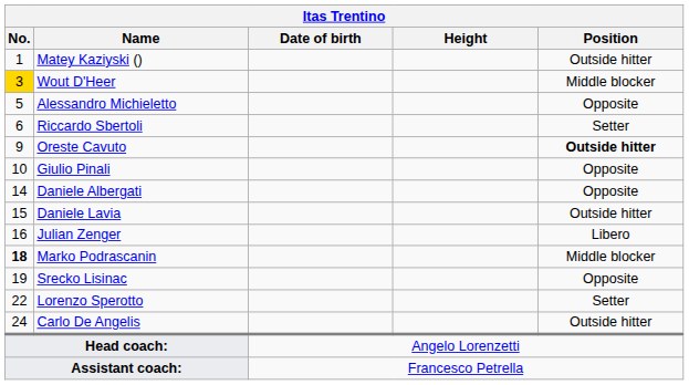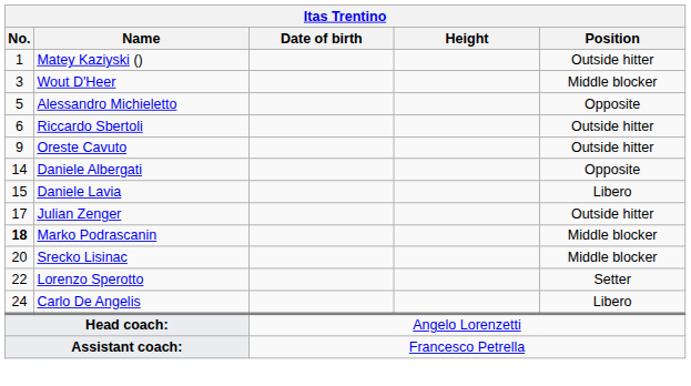 <table class="wikitable collapsible collapsed" style="font-size:90%; text-align:center">
 <tr>
 <th colspan=5 style="width:30em"><a href='#'>Itas Trentino</a></th>
 </tr>
 <tr>
 <th>No.</th>
 <th style="width:15em">Name</th>
 <th style="width:10em">Date of birth</th>
 <th style="width:10em">Height</th>
 <th style="width:10em">Position</th>
 </tr>
 <tr>
 <td>1</td>
 <td align=left> <a href='#'>Matey Kaziyski</a> ()</td>
 <td align=right></td>
 <td></td>
 <td>Outside hitter</td>
 </tr>
 <tr>
-<td style="background: gold;">3</td>
+<td>3</td>
 <td align=left> <a href='#'>Wout D'Heer</a></td>
 <td align=right></td>
 <td></td>
 <td>Middle blocker</td>
 </tr>
 <tr>
 <td>5</td>
 <td align=left> <a href='#'>Alessandro Michieletto</a></td>
 <td align=right></td>
 <td></td>
 <td>Opposite</td>
 </tr>
 <tr>
 <td>6</td>
 <td align=left> <a href='#'>Riccardo Sbertoli</a></td>
 <td align=right></td>
 <td></td>
-<td>Setter</td>
+<td>Outside hitter</td>
 </tr>
 <tr>
 <td>9</td>
 <td align=left> <a href='#'>Oreste Cavuto</a></td>
 <td align=right></td>
 <td></td>
-<td><strong>Outside hitter</strong></td>
-</tr>
-<tr>
-<td>10</td>
-<td align=left> <a href='#'>Giulio Pinali</a></td>
-<td align=right></td>
-<td></td>
-<td>Opposite</td>
+<td>Outside hitter</td>
 </tr>
 <tr>
 <td>14</td>
 <td align=left> <a href='#'>Daniele Albergati</a></td>
 <td align=right></td>
 <td></td>
 <td>Opposite</td>
 </tr>
 <tr>
 <td>15</td>
 <td align=left> <a href='#'>Daniele Lavia</a></td>
 <td align=right></td>
 <td></td>
-<td>Outside hitter</td>
+<td>Libero</td>
 </tr>
 <tr>
-<td>16</td>
+<td>17</td>
 <td align=left> <a href='#'>Julian Zenger</a></td>
 <td align=right></td>
 <td></td>
-<td>Libero</td>
+<td>Outside hitter</td>
 </tr>
 <tr>
 <td><strong>18</strong></td>
 <td align=left> <a href='#'>Marko Podrascanin</a></td>
 <td align=right></td>
 <td></td>
 <td>Middle blocker</td>
 </tr>
 <tr>
-<td>19</td>
+<td>20</td>
 <td align=left> <a href='#'>Srecko Lisinac</a></td>
 <td align=right></td>
 <td></td>
-<td>Opposite</td>
+<td>Middle blocker</td>
 </tr>
 <tr>
 <td>22</td>
 <td align=left> <a href='#'>Lorenzo Sperotto</a></td>
 <td align=right></td>
 <td></td>
 <td>Setter</td>
 </tr>
 <tr>
 <td>24</td>
 <td align=left> <a href='#'>Carlo De Angelis</a></td>
 <td align=right></td>
 <td></td>
-<td>Outside hitter</td>
+<td>Libero</td>
 </tr>
 <tr style="border-top: 3px solid grey">
 <td colspan=2 style="background:#EAECF0"><strong>Head coach:</strong></td>
 <td colspan=3> <a href='#'>Angelo Lorenzetti</a></td>
 </tr>
 <tr>
 <td colspan=2 style="background:#EAECF0"><strong>Assistant coach:</strong></td>
 <td colspan=3> <a href='#'>Francesco Petrella</a></td>
 </tr>
 </table>
